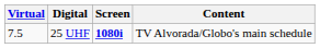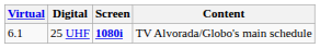 <table class="wikitable">
 <tr>
 <th><a href='#'>Virtual</a></th>
 <th>Digital</th>
 <th>Screen</th>
 <th>Content</th>
 </tr>
 <tr>
-<td>7.5</td>
+<td>6.1</td>
 <td>25 <a href='#'>UHF</a></td>
 <td><strong><a href='#'>1080i</a></strong></td>
 <td>TV Alvorada/Globo's main schedule</td>
 </tr>
 </table>
